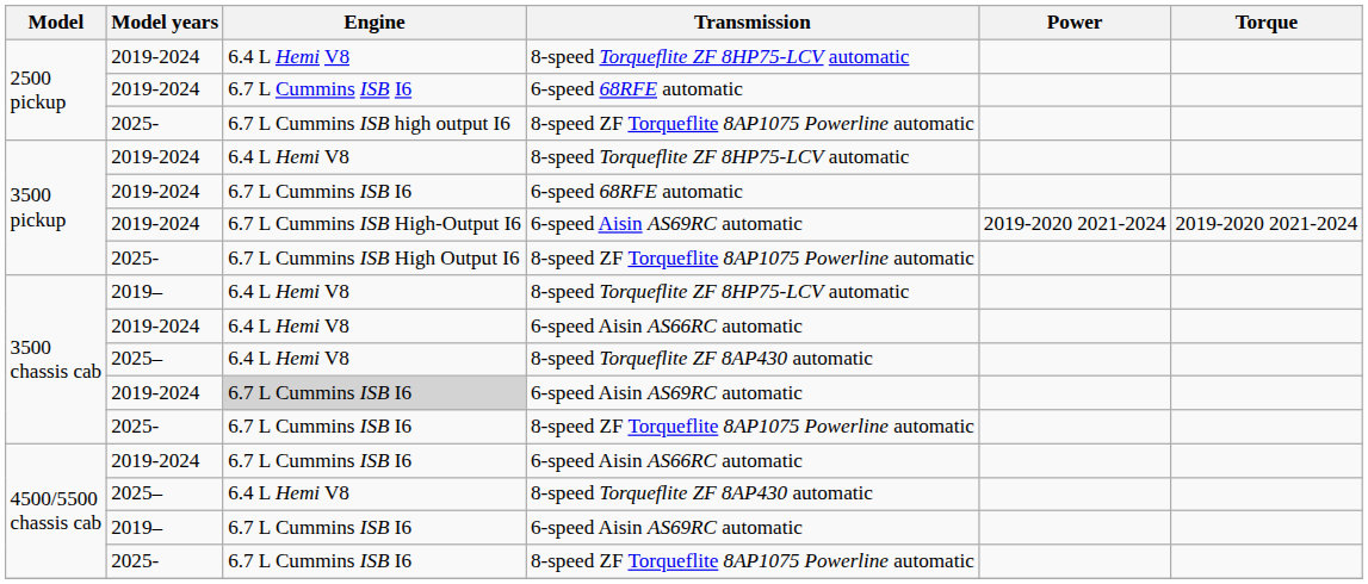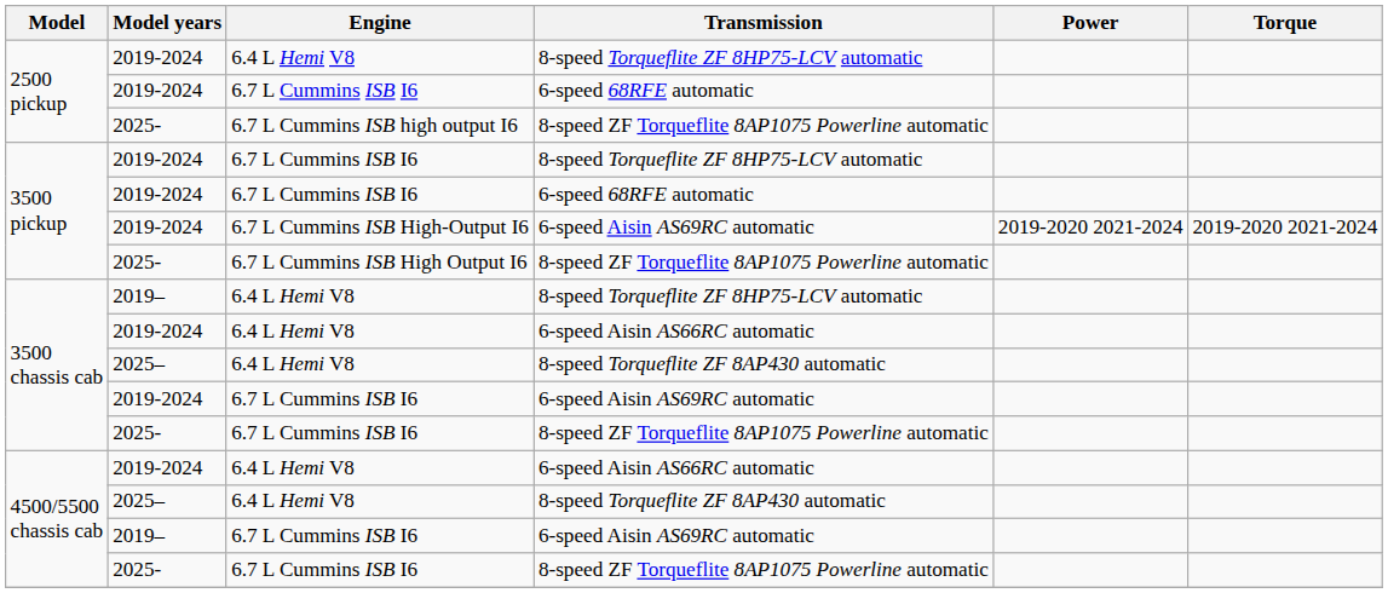 <table class="wikitable" style="font-size:90%;">
 <tr>
 <th>Model</th>
 <th>Model years</th>
 <th>Engine</th>
 <th>Transmission</th>
 <th>Power</th>
 <th>Torque</th>
 </tr>
 <tr>
 <td rowspan="3">2500<br>pickup</td>
 <td>2019-2024</td>
 <td>6.4 L <em><a href='#'>Hemi</a></em> <a href='#'>V8</a></td>
 <td>8-speed <em><a href='#'>Torqueflite ZF 8HP75-LCV</a></em> <a href='#'>automatic</a></td>
 <td></td>
 <td></td>
 </tr>
 <tr>
 <td>2019-2024</td>
 <td>6.7 L <a href='#'>Cummins</a> <em><a href='#'>ISB</a></em> <a href='#'>I6</a></td>
 <td>6-speed <em><a href='#'>68RFE</a></em> automatic</td>
 <td></td>
 <td></td>
 </tr>
 <tr>
 <td>2025-</td>
 <td>6.7 L Cummins <em>ISB</em> high output I6</td>
 <td>8-speed ZF <a href='#'>Torqueflite</a> <em>8AP1075 Powerline</em> automatic</td>
 <td></td>
 <td></td>
 </tr>
 <tr>
 <td rowspan="4">3500<br>pickup</td>
 <td>2019-2024</td>
-<td>6.4 L <em>Hemi</em> V8</td>
+<td>6.7 L Cummins <em>ISB</em> I6</td>
 <td>8-speed <em>Torqueflite ZF 8HP75-LCV</em> automatic</td>
 <td></td>
 <td></td>
 </tr>
 <tr>
 <td>2019-2024</td>
 <td>6.7 L Cummins <em>ISB</em> I6</td>
 <td>6-speed <em>68RFE</em> automatic</td>
 <td></td>
 <td></td>
 </tr>
 <tr>
 <td>2019-2024</td>
 <td>6.7 L Cummins <em>ISB</em> High-Output I6</td>
 <td>6-speed <a href='#'>Aisin</a> <em>AS69RC</em> automatic</td>
 <td> 2019-2020  2021-2024</td>
 <td> 2019-2020  2021-2024</td>
 </tr>
 <tr>
 <td>2025-</td>
 <td>6.7 L Cummins <em>ISB</em> High Output I6</td>
 <td>8-speed ZF <a href='#'>Torqueflite</a> <em>8AP1075 Powerline</em> automatic</td>
 <td></td>
 <td></td>
 </tr>
 <tr>
 <td rowspan="5">3500<br>chassis cab</td>
 <td>2019–</td>
 <td>6.4 L <em>Hemi</em> V8</td>
 <td>8-speed <em>Torqueflite ZF 8HP75-LCV</em> automatic</td>
 <td></td>
 <td></td>
 </tr>
 <tr>
 <td>2019-2024</td>
 <td>6.4 L <em>Hemi</em> V8</td>
 <td>6-speed Aisin <em>AS66RC</em> automatic</td>
 <td></td>
 <td></td>
 </tr>
 <tr>
 <td>2025–</td>
 <td>6.4 L <em>Hemi</em> V8</td>
 <td>8-speed <em>Torqueflite ZF 8AP430</em> automatic</td>
 <td></td>
 <td></td>
 </tr>
 <tr>
 <td>2019-2024</td>
-<td style="background: lightgrey;">6.7 L Cummins <em>ISB</em> I6</td>
+<td>6.7 L Cummins <em>ISB</em> I6</td>
 <td>6-speed Aisin <em>AS69RC</em> automatic</td>
 <td></td>
 <td></td>
 </tr>
 <tr>
 <td>2025-</td>
 <td>6.7 L Cummins <em>ISB</em> I6</td>
 <td>8-speed ZF <a href='#'>Torqueflite</a> <em>8AP1075 Powerline</em> automatic</td>
 <td></td>
 <td></td>
 </tr>
 <tr>
 <td rowspan="4">4500/5500<br>chassis cab</td>
 <td>2019-2024</td>
-<td>6.7 L Cummins <em>ISB</em> I6</td>
+<td>6.4 L <em>Hemi</em> V8</td>
 <td>6-speed Aisin <em>AS66RC</em> automatic</td>
 <td></td>
 <td></td>
 </tr>
 <tr>
 <td>2025–</td>
 <td>6.4 L <em>Hemi</em> V8</td>
 <td>8-speed <em>Torqueflite ZF 8AP430</em> automatic</td>
 <td></td>
 <td></td>
 </tr>
 <tr>
 <td>2019–</td>
 <td>6.7 L Cummins <em>ISB</em> I6</td>
 <td>6-speed Aisin <em>AS69RC</em> automatic</td>
 <td></td>
 <td></td>
 </tr>
 <tr>
 <td>2025-</td>
 <td>6.7 L Cummins <em>ISB</em> I6</td>
 <td>8-speed ZF <a href='#'>Torqueflite</a> <em>8AP1075 Powerline</em> automatic</td>
 <td></td>
 <td></td>
 </tr>
 <tr>
 </tr>
 </table>
